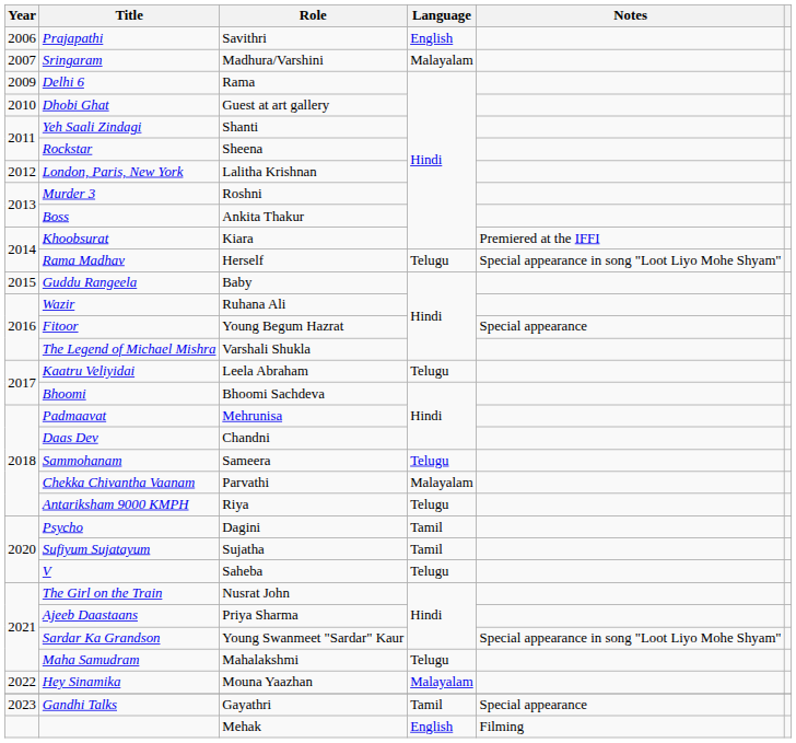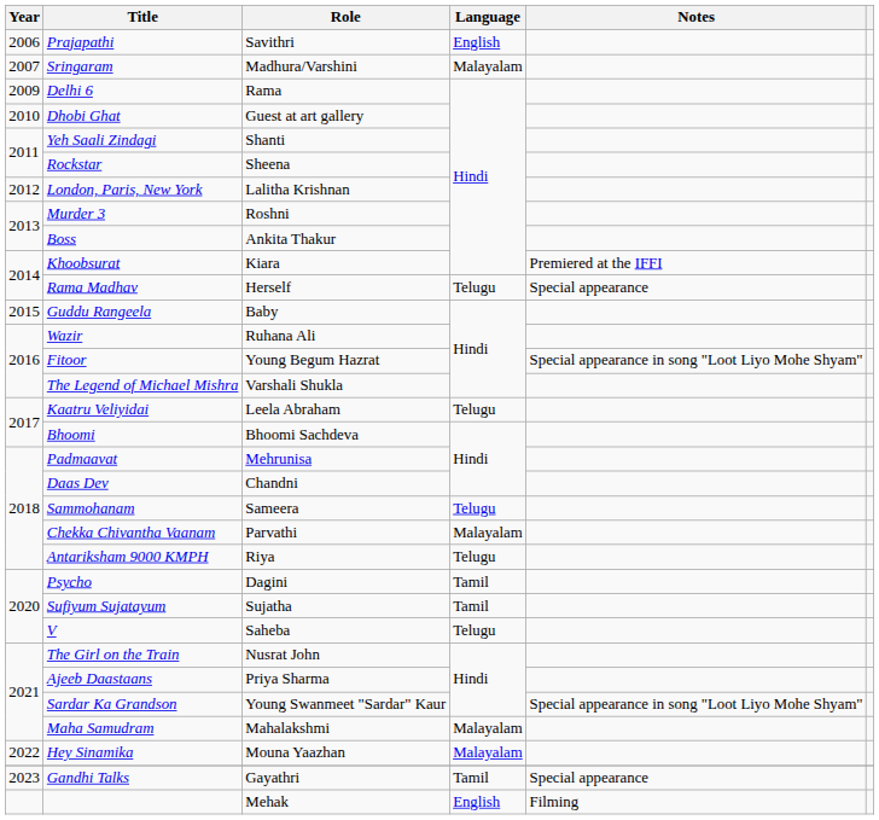 <table class="wikitable sortable">
 <tr>
 <th scope="col">Year</th>
 <th scope="col">Title</th>
 <th scope="col">Role</th>
 <th scope="col">Language</th>
 <th scope="col" class="unsortable">Notes</th>
 <th scope="col" class="unsortable"></th>
 </tr>
 <tr>
 <td>2006</td>
 <td scope="row"><em><a href='#'>Prajapathi</a></em></td>
 <td>Savithri</td>
 <td><a href='#'>English</a></td>
 <td></td>
 <td></td>
 </tr>
 <tr>
 <td>2007</td>
 <td scope="row"><em><a href='#'>Sringaram</a></em></td>
 <td>Madhura/Varshini</td>
 <td>Malayalam</td>
 <td></td>
 <td></td>
 </tr>
 <tr>
 <td>2009</td>
 <td scope="row"><em><a href='#'>Delhi 6</a></em></td>
 <td>Rama</td>
 <td rowspan="8"><a href='#'>Hindi</a></td>
 <td></td>
 <td></td>
 </tr>
 <tr>
 <td>2010</td>
 <td scope="row"><em><a href='#'>Dhobi Ghat</a></em></td>
 <td>Guest at art gallery</td>
 <td></td>
 <td></td>
 </tr>
 <tr>
 <td rowspan="2">2011</td>
 <td scope="row"><em><a href='#'>Yeh Saali Zindagi</a></em></td>
 <td>Shanti</td>
 <td></td>
 <td></td>
 </tr>
 <tr>
 <td scope="row"><em><a href='#'>Rockstar</a></em></td>
 <td>Sheena</td>
 <td></td>
 <td></td>
 </tr>
 <tr>
 <td>2012</td>
 <td><em><a href='#'>London, Paris, New York</a></em></td>
 <td>Lalitha Krishnan</td>
 <td></td>
 <td></td>
 </tr>
 <tr>
 <td rowspan="2">2013</td>
 <td scope="row"><em><a href='#'>Murder 3</a></em></td>
 <td>Roshni</td>
 <td></td>
 <td></td>
 </tr>
 <tr>
 <td scope="row"><em><a href='#'>Boss</a></em></td>
 <td>Ankita Thakur</td>
 <td></td>
 <td></td>
 </tr>
 <tr>
 <td rowspan="2">2014</td>
 <td scope="row"><em><a href='#'>Khoobsurat</a></em></td>
 <td>Kiara</td>
 <td>Premiered at the <a href='#'>IFFI</a></td>
 <td></td>
 </tr>
 <tr>
 <td scope="row"><em><a href='#'>Rama Madhav</a></em></td>
 <td>Herself</td>
 <td>Telugu</td>
-<td>Special appearance in song "Loot Liyo Mohe Shyam"</td>
+<td>Special appearance</td>
 <td></td>
 </tr>
 <tr>
 <td>2015</td>
 <td scope="row"><em><a href='#'>Guddu Rangeela</a></em></td>
 <td>Baby</td>
 <td rowspan="4">Hindi</td>
 <td></td>
 <td></td>
 </tr>
 <tr>
 <td rowspan="3">2016</td>
 <td scope="row"><em><a href='#'>Wazir</a></em></td>
 <td>Ruhana Ali</td>
 <td></td>
 <td></td>
 </tr>
 <tr>
 <td scope="row"><em><a href='#'>Fitoor</a></em></td>
 <td>Young Begum Hazrat</td>
-<td>Special appearance</td>
+<td>Special appearance in song "Loot Liyo Mohe Shyam"</td>
 <td></td>
 </tr>
 <tr>
 <td scope="row"><em><a href='#'>The Legend of Michael Mishra</a></em></td>
 <td>Varshali Shukla</td>
 <td></td>
 <td></td>
 </tr>
 <tr>
 <td rowspan="2">2017</td>
 <td scope="row"><em><a href='#'>Kaatru Veliyidai</a></em></td>
 <td>Leela Abraham</td>
 <td>Telugu</td>
 <td></td>
 <td></td>
 </tr>
 <tr>
 <td scope="row"><em><a href='#'>Bhoomi</a></em></td>
 <td>Bhoomi Sachdeva</td>
 <td rowspan="3">Hindi</td>
 <td></td>
 <td></td>
 </tr>
 <tr>
 <td rowspan="5">2018</td>
 <td scope="row"><em><a href='#'>Padmaavat</a></em></td>
 <td><a href='#'>Mehrunisa</a></td>
 <td></td>
 <td></td>
 </tr>
 <tr>
 <td scope="row"><em><a href='#'>Daas Dev</a></em></td>
 <td>Chandni</td>
 <td></td>
 <td></td>
 </tr>
 <tr>
 <td scope="row"><em><a href='#'>Sammohanam</a></em></td>
 <td>Sameera</td>
 <td><a href='#'>Telugu</a></td>
 <td></td>
 <td></td>
 </tr>
 <tr>
 <td scope="row"><em><a href='#'>Chekka Chivantha Vaanam</a></em></td>
 <td>Parvathi</td>
 <td>Malayalam</td>
 <td></td>
 <td></td>
 </tr>
 <tr>
 <td scope="row"><em><a href='#'>Antariksham 9000 KMPH</a></em></td>
 <td>Riya</td>
 <td>Telugu</td>
 <td></td>
 <td></td>
 </tr>
 <tr>
 <td rowspan="3">2020</td>
 <td><em><a href='#'>Psycho</a></em></td>
 <td>Dagini</td>
 <td>Tamil</td>
 <td></td>
 <td></td>
 </tr>
 <tr>
 <td><em><a href='#'>Sufiyum Sujatayum</a></em></td>
 <td>Sujatha</td>
 <td>Tamil</td>
 <td></td>
 <td></td>
 </tr>
 <tr>
 <td scope="row"><em><a href='#'>V</a></em></td>
 <td>Saheba</td>
 <td>Telugu</td>
 <td></td>
 <td></td>
 </tr>
 <tr>
 <td rowspan="4">2021</td>
 <td><em><a href='#'>The Girl on the Train</a></em></td>
 <td>Nusrat John</td>
 <td rowspan="3">Hindi</td>
 <td></td>
 <td></td>
 </tr>
 <tr>
 <td><em><a href='#'>Ajeeb Daastaans</a></em></td>
 <td>Priya Sharma</td>
 <td></td>
 <td></td>
 </tr>
 <tr>
 <td><em><a href='#'>Sardar Ka Grandson</a></em></td>
 <td>Young Swanmeet "Sardar" Kaur</td>
 <td>Special appearance in song "Loot Liyo Mohe Shyam"</td>
 <td></td>
 </tr>
 <tr>
 <td scope="row"><em><a href='#'>Maha Samudram</a></em></td>
 <td>Mahalakshmi</td>
-<td>Telugu</td>
+<td>Malayalam</td>
 <td></td>
 <td></td>
 </tr>
 <tr>
 <td>2022</td>
 <td scope="row"><em><a href='#'>Hey Sinamika</a></em></td>
 <td>Mouna Yaazhan</td>
 <td><a href='#'>Malayalam</a></td>
 <td></td>
 <td></td>
 </tr>
 <tr>
 </tr>
 <tr>
 <td>2023</td>
 <td><em><a href='#'>Gandhi Talks</a></em></td>
 <td>Gayathri</td>
 <td>Tamil</td>
 <td>Special appearance</td>
 <td></td>
 </tr>
 <tr>
 <td></td>
 <td></td>
 <td>Mehak</td>
 <td><a href='#'>English</a></td>
 <td>Filming</td>
 <td></td>
 </tr>
 </table>
